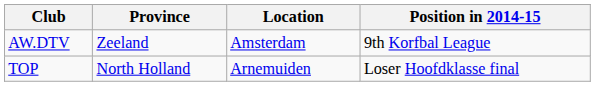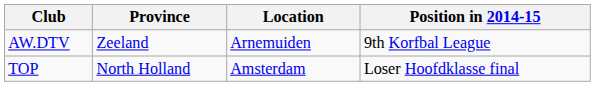 <table class="wikitable sortable">
 <tr>
 <th width=80>Club</th>
 <th width=125>Province</th>
 <th width=125>Location</th>
 <th width=220>Position in <a href='#'>2014-15</a></th>
 </tr>
 <tr>
 <td><a href='#'>AW.DTV</a></td>
 <td> <a href='#'>Zeeland</a></td>
-<td><a href='#'>Amsterdam</a></td>
+<td><a href='#'>Arnemuiden</a></td>
 <td>9th <a href='#'>Korfbal League</a></td>
 </tr>
 <tr>
 <td><a href='#'>TOP</a></td>
 <td> <a href='#'>North Holland</a></td>
-<td><a href='#'>Arnemuiden</a></td>
+<td><a href='#'>Amsterdam</a></td>
 <td>Loser <a href='#'>Hoofdklasse final</a></td>
 </tr>
 </table>
